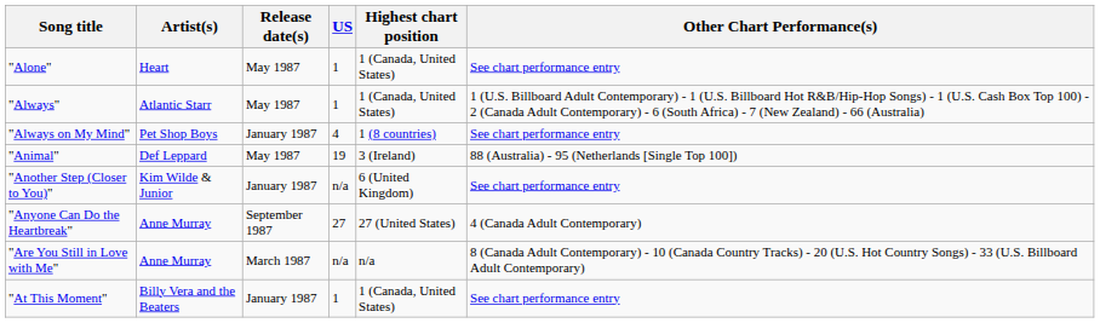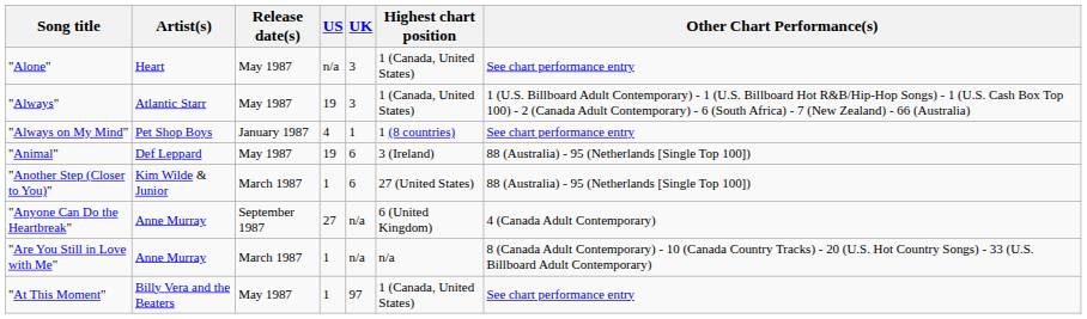 <table class="wikitable sortable" style="font-size:95%;">
 <tr>
 <th><big>Song title</big></th>
 <th><big>Artist(s)</big></th>
 <th><big>Release date(s)</big></th>
 <th><big><a href='#'>US</a></big></th>
+<th><big><a href='#'>UK</a></big></th>
 <th><big>Highest chart position</big></th>
 <th><big>Other Chart Performance(s)</big></th>
 </tr>
 <tr>
 <td>"<a href='#'>Alone</a>"</td>
 <td><a href='#'>Heart</a></td>
 <td>May 1987</td>
-<td>1</td>
+<td>n/a</td>
+<td>3</td>
 <td>1 (Canada, United States)</td>
 <td><a href='#'>See chart performance entry</a></td>
 </tr>
 <tr>
 <td>"<a href='#'>Always</a>"</td>
 <td><a href='#'>Atlantic Starr</a></td>
 <td>May 1987</td>
-<td>1</td>
+<td>19</td>
+<td>3</td>
 <td>1 (Canada, United States)</td>
 <td>1 (U.S. Billboard Adult Contemporary) - 1 (U.S. Billboard Hot R&B/Hip-Hop Songs) - 1 (U.S. Cash Box Top 100) - 2 (Canada Adult Contemporary) - 6 (South Africa) - 7 (New Zealand) - 66 (Australia)</td>
 </tr>
 <tr>
 <td>"<a href='#'>Always on My Mind</a>"</td>
 <td><a href='#'>Pet Shop Boys</a></td>
 <td>January 1987</td>
 <td>4</td>
+<td>1</td>
 <td>1 <a href='#'>(8 countries)</a></td>
 <td><a href='#'>See chart performance entry</a></td>
 </tr>
 <tr>
 <td>"<a href='#'>Animal</a>"</td>
 <td><a href='#'>Def Leppard</a></td>
 <td>May 1987</td>
 <td>19</td>
+<td>6</td>
 <td>3 (Ireland)</td>
 <td>88 (Australia) - 95 (Netherlands [Single Top 100])</td>
 </tr>
 <tr>
 <td>"<a href='#'>Another Step (Closer to You)</a>"</td>
 <td><a href='#'>Kim Wilde</a> & <a href='#'>Junior</a></td>
-<td>January 1987</td>
-<td>n/a</td>
-<td>6 (United Kingdom)</td>
-<td><a href='#'>See chart performance entry</a></td>
+<td>March 1987</td>
+<td>1</td>
+<td>6</td>
+<td>27 (United States)</td>
+<td>88 (Australia) - 95 (Netherlands [Single Top 100])</td>
 </tr>
 <tr>
 <td>"<a href='#'>Anyone Can Do the Heartbreak</a>"</td>
 <td><a href='#'>Anne Murray</a></td>
 <td>September 1987</td>
 <td>27</td>
-<td>27 (United States)</td>
+<td>n/a</td>
+<td>6 (United Kingdom)</td>
 <td>4 (Canada Adult Contemporary)</td>
 </tr>
 <tr>
 <td>"<a href='#'>Are You Still in Love with Me</a>"</td>
 <td><a href='#'>Anne Murray</a></td>
 <td>March 1987</td>
+<td>1</td>
 <td>n/a</td>
 <td>n/a</td>
 <td>8 (Canada Adult Contemporary) - 10 (Canada Country Tracks) - 20 (U.S. Hot Country Songs) - 33 (U.S. Billboard Adult Contemporary)</td>
 </tr>
 <tr>
 <td>"<a href='#'>At This Moment</a>"</td>
 <td><a href='#'>Billy Vera and the Beaters</a></td>
-<td>January 1987</td>
+<td>May 1987</td>
 <td>1</td>
+<td>97</td>
 <td>1 (Canada, United States)</td>
 <td><a href='#'>See chart performance entry</a></td>
 </tr>
 </table>
